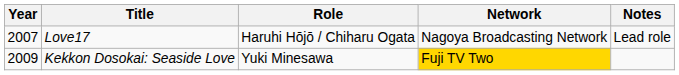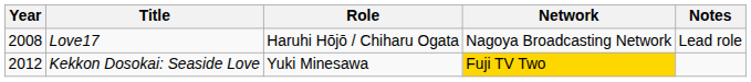 <table class="wikitable">
 <tr>
 <th>Year</th>
 <th>Title</th>
 <th>Role</th>
 <th>Network</th>
 <th>Notes</th>
 </tr>
 <tr>
-<td>2007</td>
+<td>2008</td>
 <td><em>Love17</em></td>
 <td>Haruhi Hōjō / Chiharu Ogata</td>
 <td>Nagoya Broadcasting Network</td>
 <td>Lead role</td>
 </tr>
 <tr>
-<td>2009</td>
+<td>2012</td>
 <td><em>Kekkon Dosokai: Seaside Love</em></td>
 <td>Yuki Minesawa</td>
 <td style="background: gold;">Fuji TV Two</td>
 <td></td>
 </tr>
 </table>
